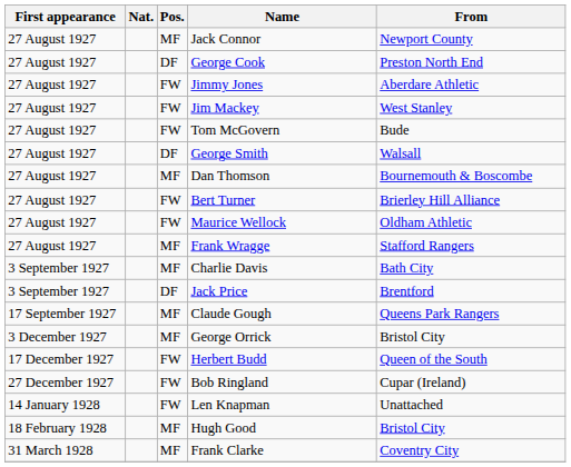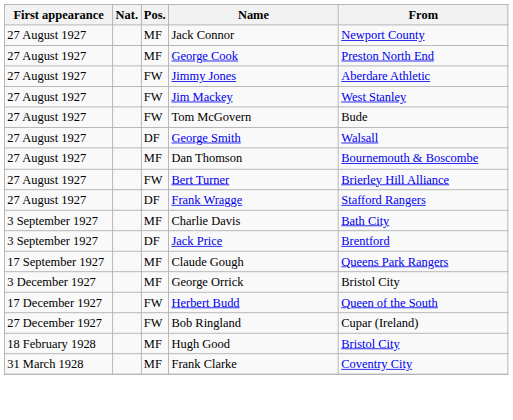 <table class="wikitable" style="font-size: 95%; text-align: left;">
 <tr>
 <th width=125>First appearance</th>
 <th>Nat.</th>
 <th>Pos.</th>
 <th width=200>Name</th>
 <th width=200>From</th>
 </tr>
 <tr>
 <td>27 August 1927</td>
 <td></td>
 <td>MF</td>
 <td>Jack Connor</td>
 <td><a href='#'>Newport County</a></td>
 </tr>
 <tr>
 <td>27 August 1927</td>
 <td></td>
-<td>DF</td>
+<td>MF</td>
 <td><a href='#'>George Cook</a></td>
 <td><a href='#'>Preston North End</a></td>
 </tr>
 <tr>
 <td>27 August 1927</td>
 <td></td>
 <td>FW</td>
 <td><a href='#'>Jimmy Jones</a></td>
 <td><a href='#'>Aberdare Athletic</a></td>
 </tr>
 <tr>
 <td>27 August 1927</td>
 <td></td>
 <td>FW</td>
 <td><a href='#'>Jim Mackey</a></td>
 <td><a href='#'>West Stanley</a></td>
 </tr>
 <tr>
 <td>27 August 1927</td>
 <td></td>
 <td>FW</td>
 <td>Tom McGovern</td>
 <td>Bude</td>
 </tr>
 <tr>
 <td>27 August 1927</td>
 <td></td>
 <td>DF</td>
 <td><a href='#'>George Smith</a></td>
 <td><a href='#'>Walsall</a></td>
 </tr>
 <tr>
 <td>27 August 1927</td>
 <td></td>
 <td>MF</td>
 <td>Dan Thomson</td>
 <td><a href='#'>Bournemouth & Boscombe</a></td>
 </tr>
 <tr>
 <td>27 August 1927</td>
 <td></td>
 <td>FW</td>
 <td><a href='#'>Bert Turner</a></td>
 <td><a href='#'>Brierley Hill Alliance</a></td>
 </tr>
 <tr>
 <td>27 August 1927</td>
 <td></td>
-<td>FW</td>
-<td><a href='#'>Maurice Wellock</a></td>
-<td><a href='#'>Oldham Athletic</a></td>
-</tr>
-<tr>
-<td>27 August 1927</td>
-<td></td>
-<td>MF</td>
+<td>DF</td>
 <td><a href='#'>Frank Wragge</a></td>
 <td><a href='#'>Stafford Rangers</a></td>
 </tr>
 <tr>
 <td>3 September 1927</td>
 <td></td>
 <td>MF</td>
 <td>Charlie Davis</td>
 <td><a href='#'>Bath City</a></td>
 </tr>
 <tr>
 <td>3 September 1927</td>
 <td></td>
 <td>DF</td>
 <td><a href='#'>Jack Price</a></td>
 <td><a href='#'>Brentford</a></td>
 </tr>
 <tr>
 <td>17 September 1927</td>
 <td></td>
 <td>MF</td>
 <td>Claude Gough</td>
 <td><a href='#'>Queens Park Rangers</a></td>
 </tr>
 <tr>
 <td>3 December 1927</td>
 <td></td>
 <td>MF</td>
 <td>George Orrick</td>
 <td>Bristol City</td>
 </tr>
 <tr>
 <td>17 December 1927</td>
 <td></td>
 <td>FW</td>
 <td><a href='#'>Herbert Budd</a></td>
 <td><a href='#'>Queen of the South</a></td>
 </tr>
 <tr>
 <td>27 December 1927</td>
 <td></td>
 <td>FW</td>
 <td>Bob Ringland</td>
 <td>Cupar (Ireland)</td>
 </tr>
 <tr>
-<td>14 January 1928</td>
-<td></td>
-<td>FW</td>
-<td>Len Knapman</td>
-<td>Unattached</td>
-</tr>
-<tr>
 <td>18 February 1928</td>
 <td></td>
 <td>MF</td>
 <td>Hugh Good</td>
 <td><a href='#'>Bristol City</a></td>
 </tr>
 <tr>
 <td>31 March 1928</td>
 <td></td>
 <td>MF</td>
 <td>Frank Clarke</td>
 <td><a href='#'>Coventry City</a></td>
 </tr>
 <tr>
 </tr>
 </table>
